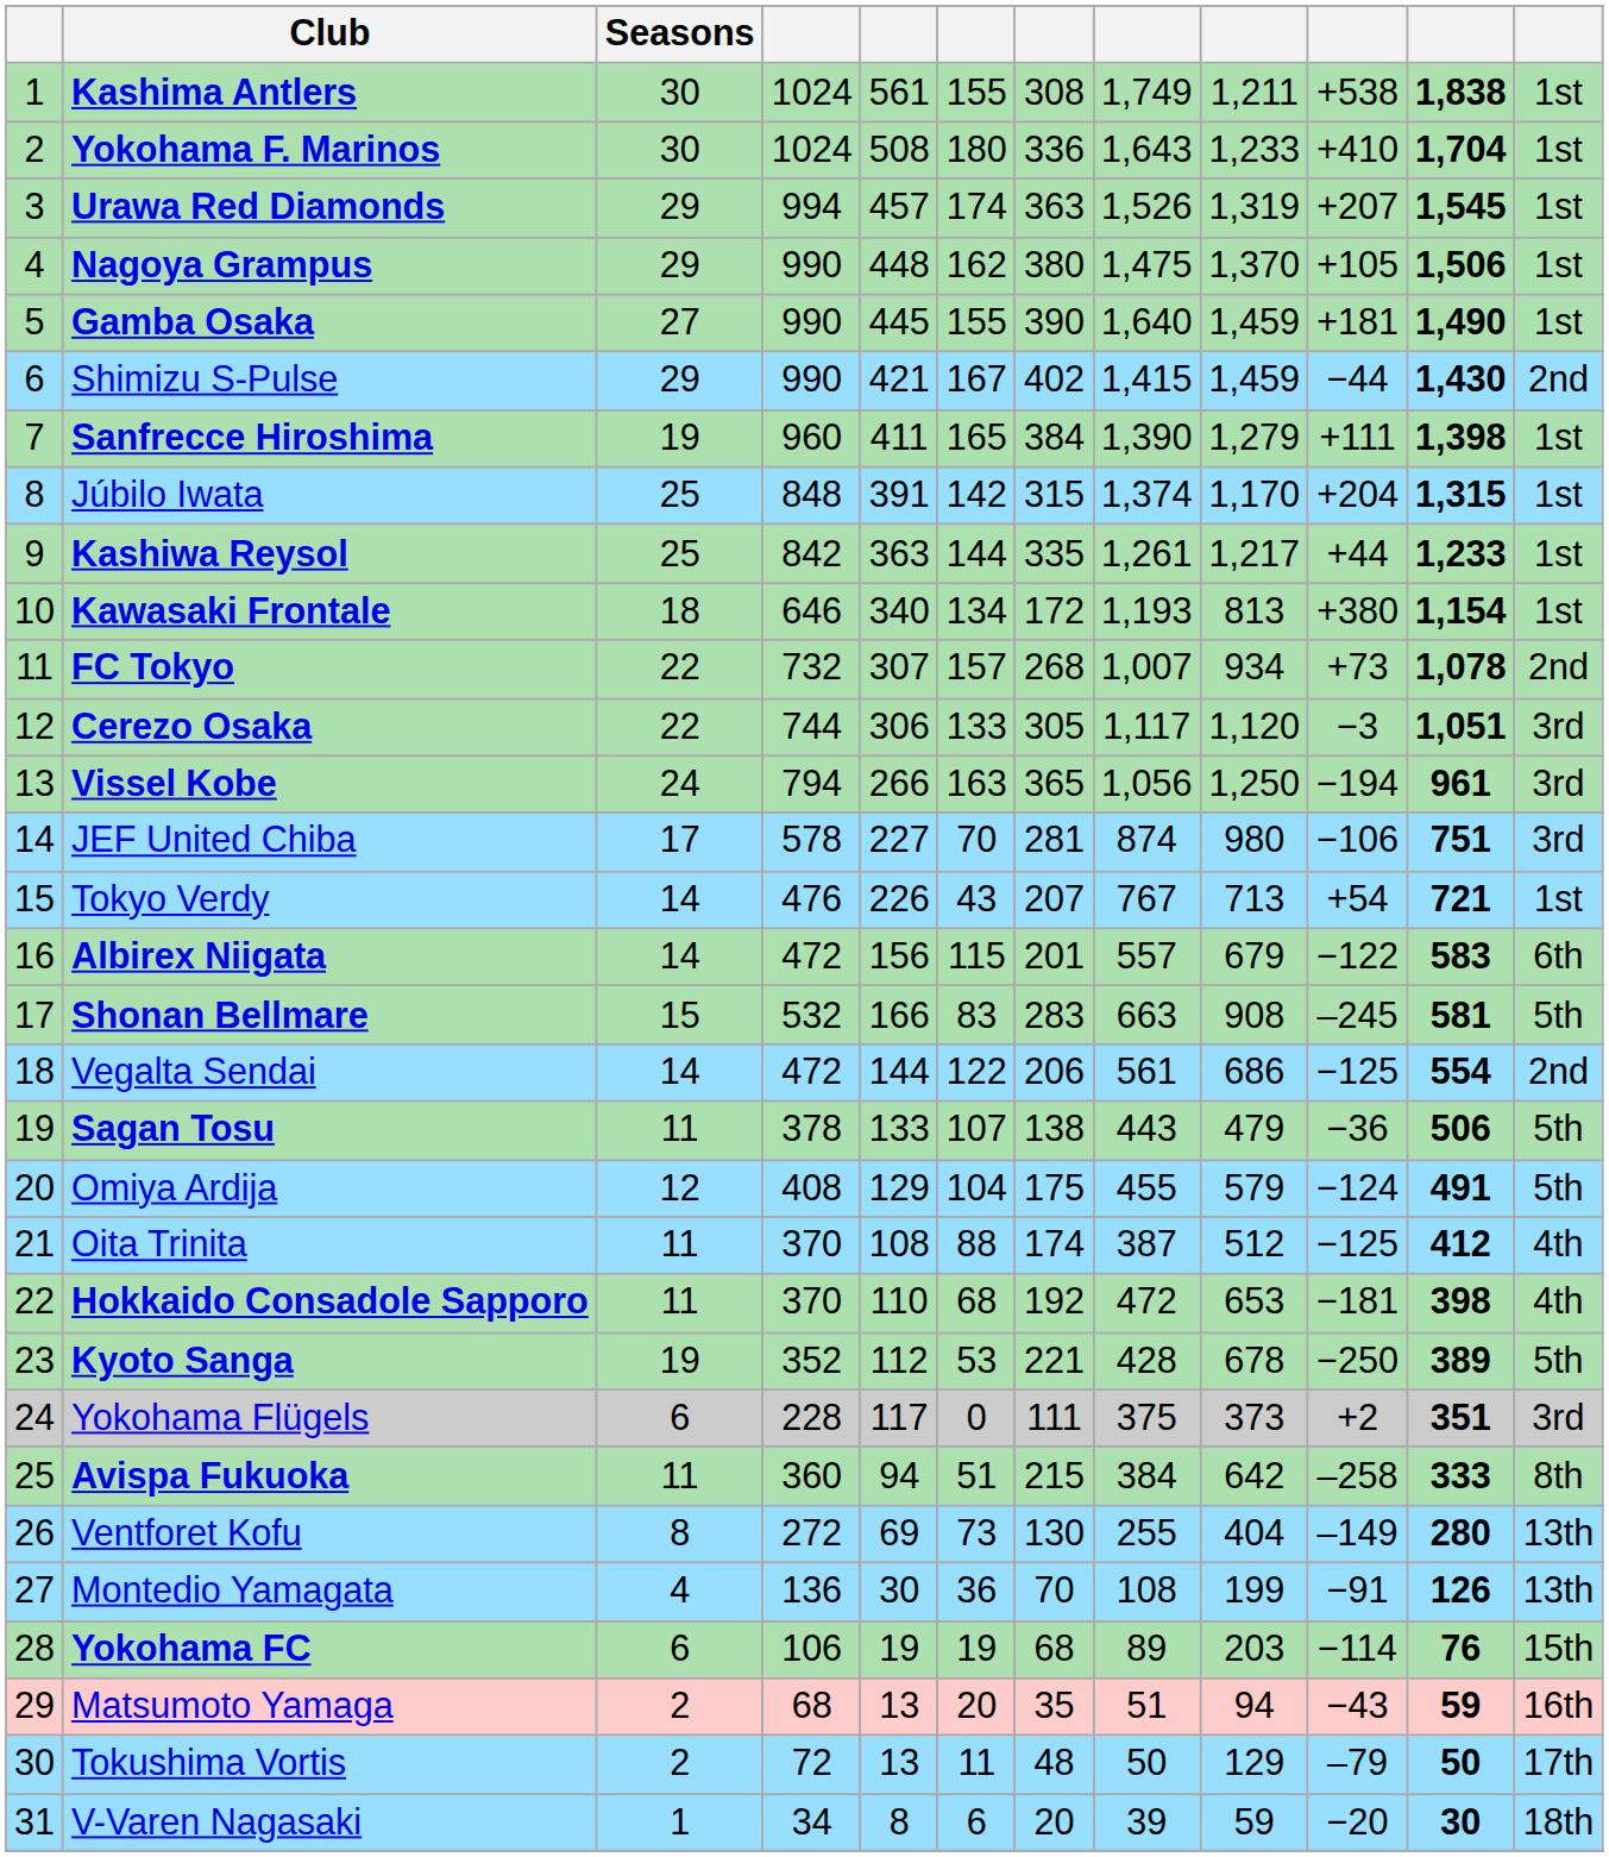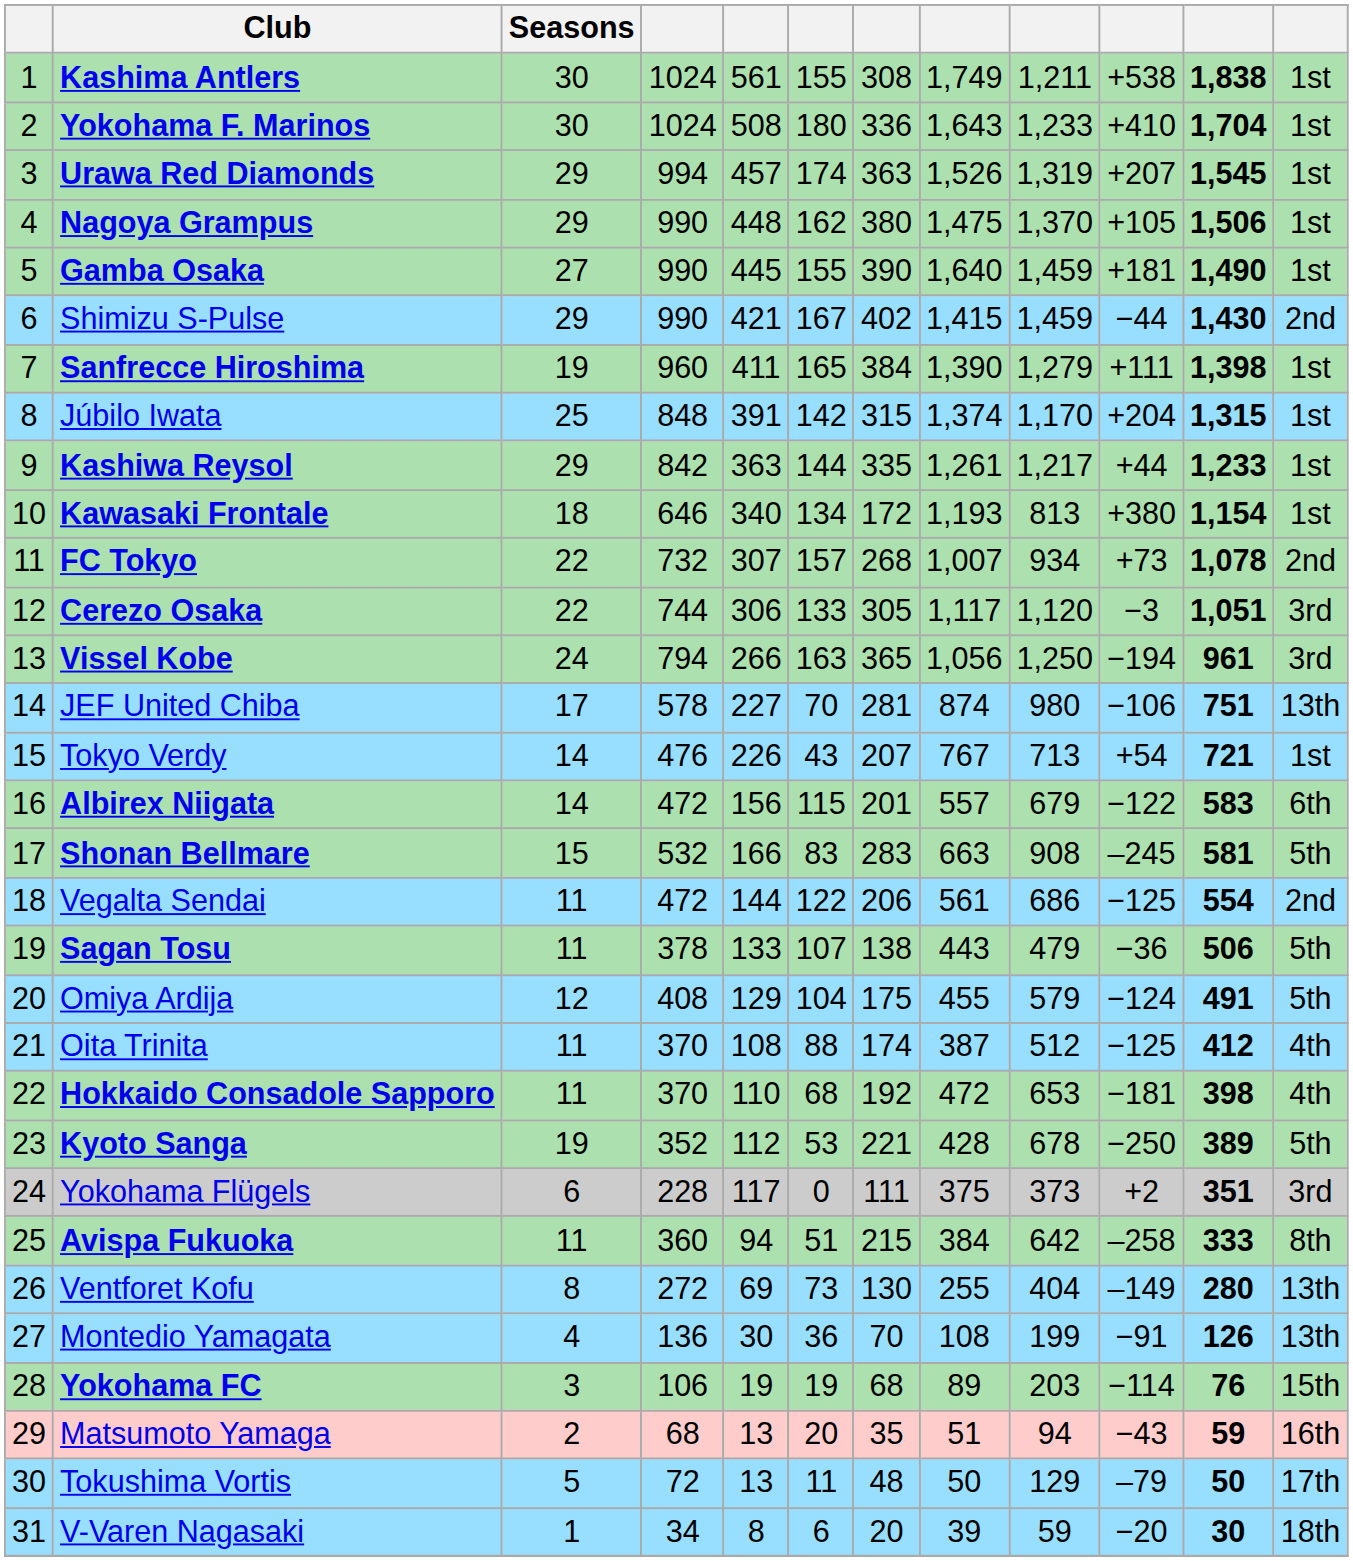 <table class="wikitable sortable" style="text-align:center">
 <tr>
 <th></th>
 <th>Club</th>
 <th>Seasons</th>
 <th></th>
 <th></th>
 <th></th>
 <th></th>
 <th></th>
 <th></th>
 <th></th>
 <th></th>
 <th></th>
 </tr>
 <tr style="background:#ace1af">
 <td>1</td>
 <td align=left><strong><a href='#'>Kashima Antlers</a></strong></td>
 <td>30</td>
 <td>1024</td>
 <td>561</td>
 <td>155</td>
 <td>308</td>
 <td>1,749</td>
 <td>1,211</td>
 <td>+538</td>
 <td><strong>1,838</strong></td>
 <td>1st</td>
 </tr>
 <tr style="background:#ace1af">
 <td>2</td>
 <td align=left><strong><a href='#'>Yokohama F. Marinos</a></strong></td>
 <td>30</td>
 <td>1024</td>
 <td>508</td>
 <td>180</td>
 <td>336</td>
 <td>1,643</td>
 <td>1,233</td>
 <td>+410</td>
 <td><strong>1,704</strong></td>
 <td>1st</td>
 </tr>
 <tr style="background:#ace1af">
 <td>3</td>
 <td align=left><strong><a href='#'>Urawa Red Diamonds</a></strong></td>
 <td>29</td>
 <td>994</td>
 <td>457</td>
 <td>174</td>
 <td>363</td>
 <td>1,526</td>
 <td>1,319</td>
 <td>+207</td>
 <td><strong>1,545</strong></td>
 <td>1st</td>
 </tr>
 <tr style="background:#ace1af">
 <td>4</td>
 <td align=left><strong><a href='#'>Nagoya Grampus</a></strong></td>
 <td>29</td>
 <td>990</td>
 <td>448</td>
 <td>162</td>
 <td>380</td>
 <td>1,475</td>
 <td>1,370</td>
 <td>+105</td>
 <td><strong>1,506</strong></td>
 <td>1st</td>
 </tr>
 <tr style="background:#ace1af">
 <td>5</td>
 <td align=left><strong><a href='#'>Gamba Osaka</a></strong></td>
 <td>27</td>
 <td>990</td>
 <td>445</td>
 <td>155</td>
 <td>390</td>
 <td>1,640</td>
 <td>1,459</td>
 <td>+181</td>
 <td><strong>1,490</strong></td>
 <td>1st</td>
 </tr>
 <tr style="background:#97DEFF">
 <td>6</td>
 <td align=left><a href='#'>Shimizu S-Pulse</a></td>
 <td>29</td>
 <td>990</td>
 <td>421</td>
 <td>167</td>
 <td>402</td>
 <td>1,415</td>
 <td>1,459</td>
 <td>−44</td>
 <td><strong>1,430</strong></td>
 <td>2nd</td>
 </tr>
 <tr style="background:#ace1af">
 <td>7</td>
 <td align=left><strong><a href='#'>Sanfrecce Hiroshima</a></strong></td>
 <td>19</td>
 <td>960</td>
 <td>411</td>
 <td>165</td>
 <td>384</td>
 <td>1,390</td>
 <td>1,279</td>
 <td>+111</td>
 <td><strong>1,398</strong></td>
 <td>1st</td>
 </tr>
 <tr style="background:#97DEFF">
 <td>8</td>
 <td align=left><a href='#'>Júbilo Iwata</a></td>
 <td>25</td>
 <td>848</td>
 <td>391</td>
 <td>142</td>
 <td>315</td>
 <td>1,374</td>
 <td>1,170</td>
 <td>+204</td>
 <td><strong>1,315</strong></td>
 <td>1st</td>
 </tr>
 <tr style="background:#ace1af">
 <td>9</td>
 <td align=left><strong><a href='#'>Kashiwa Reysol</a></strong></td>
-<td>25</td>
+<td>29</td>
 <td>842</td>
 <td>363</td>
 <td>144</td>
 <td>335</td>
 <td>1,261</td>
 <td>1,217</td>
 <td>+44</td>
 <td><strong>1,233</strong></td>
 <td>1st</td>
 </tr>
 <tr style="background:#ace1af">
 <td>10</td>
 <td align=left><strong><a href='#'>Kawasaki Frontale</a></strong></td>
 <td>18</td>
 <td>646</td>
 <td>340</td>
 <td>134</td>
 <td>172</td>
 <td>1,193</td>
 <td>813</td>
 <td>+380</td>
 <td><strong>1,154</strong></td>
 <td>1st</td>
 </tr>
 <tr style="background:#ace1af">
 <td>11</td>
 <td align=left><strong><a href='#'>FC Tokyo</a></strong></td>
 <td>22</td>
 <td>732</td>
 <td>307</td>
 <td>157</td>
 <td>268</td>
 <td>1,007</td>
 <td>934</td>
 <td>+73</td>
 <td><strong>1,078</strong></td>
 <td>2nd</td>
 </tr>
 <tr style="background:#ace1af">
 <td>12</td>
 <td align=left><strong><a href='#'>Cerezo Osaka</a></strong></td>
 <td>22</td>
 <td>744</td>
 <td>306</td>
 <td>133</td>
 <td>305</td>
 <td>1,117</td>
 <td>1,120</td>
 <td>−3</td>
 <td><strong>1,051</strong></td>
 <td>3rd</td>
 </tr>
 <tr style="background:#ace1af">
 <td>13</td>
 <td align=left><strong><a href='#'>Vissel Kobe</a></strong></td>
 <td>24</td>
 <td>794</td>
 <td>266</td>
 <td>163</td>
 <td>365</td>
 <td>1,056</td>
 <td>1,250</td>
 <td>−194</td>
 <td><strong>961</strong></td>
 <td>3rd</td>
 </tr>
 <tr style="background:#97DEFF">
 <td>14</td>
 <td align=left><a href='#'>JEF United Chiba</a></td>
 <td>17</td>
 <td>578</td>
 <td>227</td>
 <td>70</td>
 <td>281</td>
 <td>874</td>
 <td>980</td>
 <td>−106</td>
 <td><strong>751</strong></td>
-<td>3rd</td>
+<td>13th</td>
 </tr>
 <tr style="background:#97DEFF">
 <td>15</td>
 <td align=left><a href='#'>Tokyo Verdy</a></td>
 <td>14</td>
 <td>476</td>
 <td>226</td>
 <td>43</td>
 <td>207</td>
 <td>767</td>
 <td>713</td>
 <td>+54</td>
 <td><strong>721</strong></td>
 <td>1st</td>
 </tr>
 <tr style="background:#ace1af">
 <td>16</td>
 <td align=left><strong><a href='#'>Albirex Niigata</a></strong></td>
 <td>14</td>
 <td>472</td>
 <td>156</td>
 <td>115</td>
 <td>201</td>
 <td>557</td>
 <td>679</td>
 <td>−122</td>
 <td><strong>583</strong></td>
 <td>6th</td>
 </tr>
 <tr style="background:#ace1af">
 <td>17</td>
 <td align=left><strong><a href='#'>Shonan Bellmare</a></strong></td>
 <td>15</td>
 <td>532</td>
 <td>166</td>
 <td>83</td>
 <td>283</td>
 <td>663</td>
 <td>908</td>
 <td>–245</td>
 <td><strong>581</strong></td>
 <td>5th</td>
 </tr>
 <tr style="background:#97DEFF">
 <td>18</td>
 <td align=left><a href='#'>Vegalta Sendai</a></td>
-<td>14</td>
+<td>11</td>
 <td>472</td>
 <td>144</td>
 <td>122</td>
 <td>206</td>
 <td>561</td>
 <td>686</td>
 <td>−125</td>
 <td><strong>554</strong></td>
 <td>2nd</td>
 </tr>
 <tr style="background:#ace1af">
 <td>19</td>
 <td align=left><strong><a href='#'>Sagan Tosu</a></strong></td>
 <td>11</td>
 <td>378</td>
 <td>133</td>
 <td>107</td>
 <td>138</td>
 <td>443</td>
 <td>479</td>
 <td>−36</td>
 <td><strong>506</strong></td>
 <td>5th</td>
 </tr>
 <tr style="background:#97DEFF">
 <td>20</td>
 <td align=left><a href='#'>Omiya Ardija</a></td>
 <td>12</td>
 <td>408</td>
 <td>129</td>
 <td>104</td>
 <td>175</td>
 <td>455</td>
 <td>579</td>
 <td>−124</td>
 <td><strong>491</strong></td>
 <td>5th</td>
 </tr>
 <tr style="background:#97DEFF">
 <td>21</td>
 <td align=left><a href='#'>Oita Trinita</a></td>
 <td>11</td>
 <td>370</td>
 <td>108</td>
 <td>88</td>
 <td>174</td>
 <td>387</td>
 <td>512</td>
 <td>−125</td>
 <td><strong>412</strong></td>
 <td>4th</td>
 </tr>
 <tr style="background:#ace1af">
 <td>22</td>
 <td align=left><strong><a href='#'>Hokkaido Consadole Sapporo</a></strong></td>
 <td>11</td>
 <td>370</td>
 <td>110</td>
 <td>68</td>
 <td>192</td>
 <td>472</td>
 <td>653</td>
 <td>−181</td>
 <td><strong>398</strong></td>
 <td>4th</td>
 </tr>
 <tr style="background:#ace1af">
 <td>23</td>
 <td align=left><strong><a href='#'>Kyoto Sanga</a></strong></td>
 <td>19</td>
 <td>352</td>
 <td>112</td>
 <td>53</td>
 <td>221</td>
 <td>428</td>
 <td>678</td>
 <td>−250</td>
 <td><strong>389</strong></td>
 <td>5th</td>
 </tr>
 <tr style="background:#cccccc">
 <td>24</td>
 <td align=left><a href='#'>Yokohama Flügels</a></td>
 <td>6</td>
 <td>228</td>
 <td>117</td>
 <td>0</td>
 <td>111</td>
 <td>375</td>
 <td>373</td>
 <td>+2</td>
 <td><strong>351</strong></td>
 <td>3rd</td>
 </tr>
 <tr style="background:#ace1af">
 <td>25</td>
 <td align=left><strong><a href='#'>Avispa Fukuoka</a></strong></td>
 <td>11</td>
 <td>360</td>
 <td>94</td>
 <td>51</td>
 <td>215</td>
 <td>384</td>
 <td>642</td>
 <td>–258</td>
 <td><strong>333</strong></td>
 <td>8th</td>
 </tr>
 <tr style="background:#97DEFF">
 <td>26</td>
 <td align=left><a href='#'>Ventforet Kofu</a></td>
 <td>8</td>
 <td>272</td>
 <td>69</td>
 <td>73</td>
 <td>130</td>
 <td>255</td>
 <td>404</td>
 <td>–149</td>
 <td><strong>280</strong></td>
 <td>13th</td>
 </tr>
 <tr style="background:#97DEFF">
 <td>27</td>
 <td align=left><a href='#'>Montedio Yamagata</a></td>
 <td>4</td>
 <td>136</td>
 <td>30</td>
 <td>36</td>
 <td>70</td>
 <td>108</td>
 <td>199</td>
 <td>−91</td>
 <td><strong>126</strong></td>
 <td>13th</td>
 </tr>
 <tr style="background:#ace1af">
 <td>28</td>
 <td align=left><strong><a href='#'>Yokohama FC</a></strong></td>
-<td>6</td>
+<td>3</td>
 <td>106</td>
 <td>19</td>
 <td>19</td>
 <td>68</td>
 <td>89</td>
 <td>203</td>
 <td>−114</td>
 <td><strong>76</strong></td>
 <td>15th</td>
 </tr>
 <tr style="background:#FFCCCC">
 <td>29</td>
 <td align=left><a href='#'>Matsumoto Yamaga</a></td>
 <td>2</td>
 <td>68</td>
 <td>13</td>
 <td>20</td>
 <td>35</td>
 <td>51</td>
 <td>94</td>
 <td>−43</td>
 <td><strong>59</strong></td>
 <td>16th</td>
 </tr>
 <tr style="background:#97DEFF">
 <td>30</td>
 <td align=left><a href='#'>Tokushima Vortis</a></td>
-<td>2</td>
+<td>5</td>
 <td>72</td>
 <td>13</td>
 <td>11</td>
 <td>48</td>
 <td>50</td>
 <td>129</td>
 <td>–79</td>
 <td><strong>50</strong></td>
 <td>17th</td>
 </tr>
 <tr style="background:#97DEFF">
 <td>31</td>
 <td align=left><a href='#'>V-Varen Nagasaki</a></td>
 <td>1</td>
 <td>34</td>
 <td>8</td>
 <td>6</td>
 <td>20</td>
 <td>39</td>
 <td>59</td>
 <td>−20</td>
 <td><strong>30</strong></td>
 <td>18th</td>
 </tr>
 <tr>
 </tr>
 </table>
